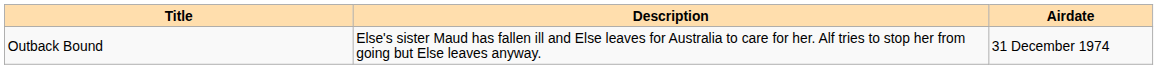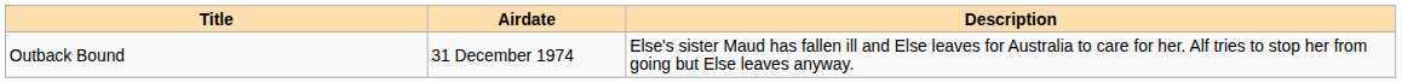 <table class="wikitable" border=1 style="font-size: 94%">
 <tr>
 <th style="background:#ffdead" width=17%>Title</th>
+<th style="background:#ffdead" width=8%>Airdate</th>
 <th style="background:#ffdead" width=31%>Description</th>
-<th style="background:#ffdead" width=8%>Airdate</th>
 </tr>
 <tr>
 <td>Outback Bound</td>
+<td>31 December 1974</td>
 <td>Else's sister Maud has fallen ill and Else leaves for Australia to care for her. Alf tries to stop her from going but Else leaves anyway.</td>
-<td>31 December 1974</td>
 </tr>
 </table>
